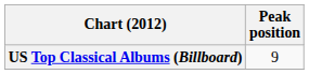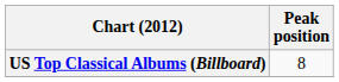 <table class="wikitable sortable plainrowheaders">
 <tr>
 <th>Chart (2012)</th>
 <th>Peak<br>position</th>
 </tr>
 <tr>
 <th scope="row">US <a href='#'>Top Classical Albums</a> (<em>Billboard</em>)</th>
-<td align="center">9</td>
+<td align="center">8</td>
 </tr>
 <tr>
 </tr>
 </table>
